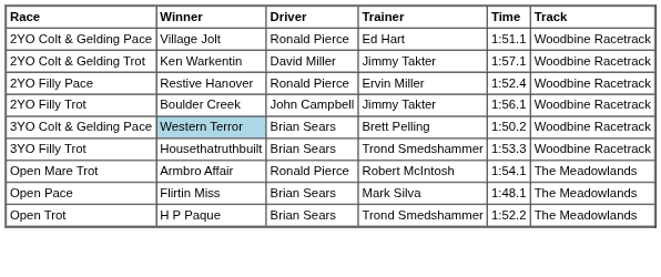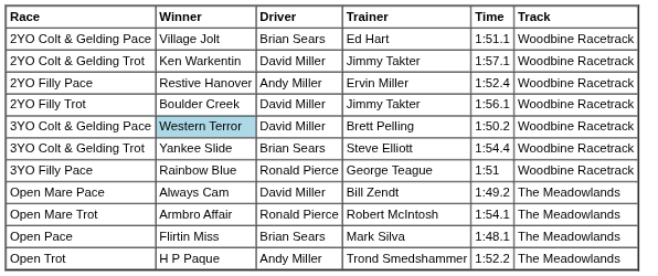 <table cellspacing="0" cellpadding="4" border="2">
 <tr>
 <td><strong>Race</strong></td>
 <td><strong>Winner</strong></td>
 <td><strong>Driver</strong></td>
 <td><strong>Trainer</strong></td>
 <td><strong>Time</strong></td>
 <td><strong>Track</strong></td>
 </tr>
 <tr>
 <td>2YO Colt & Gelding Pace</td>
 <td>Village Jolt</td>
-<td>Ronald Pierce</td>
+<td>Brian Sears</td>
 <td>Ed Hart</td>
 <td>1:51.1</td>
 <td>Woodbine Racetrack</td>
 </tr>
 <tr>
 <td>2YO Colt & Gelding Trot</td>
 <td>Ken Warkentin</td>
 <td>David Miller</td>
 <td>Jimmy Takter</td>
 <td>1:57.1</td>
 <td>Woodbine Racetrack</td>
 </tr>
 <tr>
 <td>2YO Filly Pace</td>
 <td>Restive Hanover</td>
-<td>Ronald Pierce</td>
+<td>Andy Miller</td>
 <td>Ervin Miller</td>
 <td>1:52.4</td>
 <td>Woodbine Racetrack</td>
 </tr>
 <tr>
 <td>2YO Filly Trot</td>
 <td>Boulder Creek</td>
-<td>John Campbell</td>
+<td>David Miller</td>
 <td>Jimmy Takter</td>
 <td>1:56.1</td>
 <td>Woodbine Racetrack</td>
 </tr>
 <tr>
 <td>3YO Colt & Gelding Pace</td>
 <td style="background: lightblue;">Western Terror</td>
-<td>Brian Sears</td>
+<td>David Miller</td>
 <td>Brett Pelling</td>
 <td>1:50.2</td>
 <td>Woodbine Racetrack</td>
 </tr>
 <tr>
-<td>3YO Filly Trot</td>
-<td>Housethatruthbuilt</td>
+<td>3YO Colt & Gelding Trot</td>
+<td>Yankee Slide</td>
 <td>Brian Sears</td>
-<td>Trond Smedshammer</td>
-<td>1:53.3</td>
+<td>Steve Elliott</td>
+<td>1:54.4</td>
 <td>Woodbine Racetrack</td>
+</tr>
+<tr>
+<td>3YO Filly Pace</td>
+<td>Rainbow Blue</td>
+<td>Ronald Pierce</td>
+<td>George Teague</td>
+<td>1:51</td>
+<td>Woodbine Racetrack</td>
+</tr>
+<tr>
+<td>Open Mare Pace</td>
+<td>Always Cam</td>
+<td>David Miller</td>
+<td>Bill Zendt</td>
+<td>1:49.2</td>
+<td>The Meadowlands</td>
 </tr>
 <tr>
 <td>Open Mare Trot</td>
 <td>Armbro Affair</td>
 <td>Ronald Pierce</td>
 <td>Robert McIntosh</td>
 <td>1:54.1</td>
 <td>The Meadowlands</td>
 </tr>
 <tr>
 <td>Open Pace</td>
 <td>Flirtin Miss</td>
 <td>Brian Sears</td>
 <td>Mark Silva</td>
 <td>1:48.1</td>
 <td>The Meadowlands</td>
 </tr>
 <tr>
 <td>Open Trot</td>
 <td>H P Paque</td>
-<td>Brian Sears</td>
+<td>Andy Miller</td>
 <td>Trond Smedshammer</td>
 <td>1:52.2</td>
 <td>The Meadowlands</td>
 </tr>
 </table>
